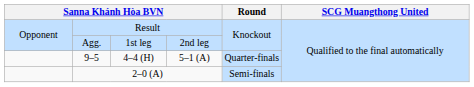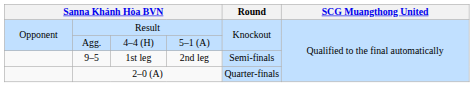 <table class="wikitable" style="text-align:center">
 <tr>
 <th colspan=4 width="350"> <a href='#'>Sanna Khánh Hòa BVN</a></th>
 <th>Round</th>
 <th colspan=4 width="300"> <a href='#'>SCG Muangthong United</a></th>
 </tr>
 <tr style="background:#C1E0FF">
 <td rowspan=2>Opponent</td>
 <td colspan=3>Result</td>
 <td rowspan=2>Knockout</td>
 <td colspan=4 rowspan=4>Qualified to the final automatically</td>
 </tr>
 <tr style="background:#C1E0FF">
 <td>Agg.</td>
-<td>1st leg</td>
-<td>2nd leg</td>
+<td nowrap>4–4 (H)</td>
+<td nowrap>5–1 (A)</td>
 </tr>
 <tr>
 <td align=left></td>
 <td nowrap>9–5</td>
-<td nowrap>4–4 (H)</td>
-<td nowrap>5–1 (A)</td>
-<td style="background:#C1E0FF">Quarter-finals</td>
+<td>1st leg</td>
+<td>2nd leg</td>
+<td style="background:#C1E0FF">Semi-finals</td>
 </tr>
 <tr>
 <td align=left></td>
 <td colspan=3>2–0 (A)</td>
-<td style="background:#C1E0FF">Semi-finals</td>
+<td style="background:#C1E0FF">Quarter-finals</td>
 </tr>
 </table>
